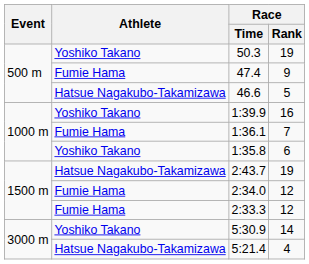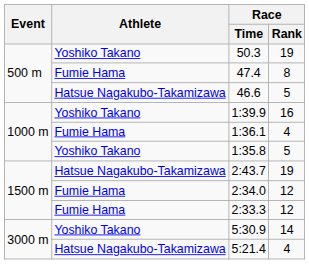 <table class="wikitable" border="1" style="font-size:90%">
 <tr>
 <th rowspan=2>Event</th>
 <th rowspan=2>Athlete</th>
 <th colspan=2>Race</th>
 </tr>
 <tr>
 <th>Time</th>
 <th>Rank</th>
 </tr>
 <tr>
 <td rowspan=3>500 m</td>
 <td><a href='#'>Yoshiko Takano</a></td>
 <td align=center>50.3</td>
 <td align=center>19</td>
 </tr>
 <tr>
 <td><a href='#'>Fumie Hama</a></td>
 <td align=center>47.4</td>
-<td align=center>9</td>
+<td align=center>8</td>
 </tr>
 <tr>
 <td><a href='#'>Hatsue Nagakubo-Takamizawa</a></td>
 <td align=center>46.6</td>
 <td align=center>5</td>
 </tr>
 <tr>
 <td rowspan=3>1000 m</td>
 <td><a href='#'>Yoshiko Takano</a></td>
 <td align=center>1:39.9</td>
 <td align=center>16</td>
 </tr>
 <tr>
 <td><a href='#'>Fumie Hama</a></td>
 <td align=center>1:36.1</td>
-<td align=center>7</td>
+<td align=center>4</td>
 </tr>
 <tr>
 <td><a href='#'>Yoshiko Takano</a></td>
 <td align=center>1:35.8</td>
-<td align=center>6</td>
+<td align=center>5</td>
 </tr>
 <tr>
 <td rowspan=3>1500 m</td>
 <td><a href='#'>Hatsue Nagakubo-Takamizawa</a></td>
 <td align=center>2:43.7</td>
 <td align=center>19</td>
 </tr>
 <tr>
 <td><a href='#'>Fumie Hama</a></td>
 <td align=center>2:34.0</td>
 <td align=center>12</td>
 </tr>
 <tr>
 <td><a href='#'>Fumie Hama</a></td>
 <td align=center>2:33.3</td>
 <td align=center>12</td>
 </tr>
 <tr>
 <td rowspan=2>3000 m</td>
 <td><a href='#'>Yoshiko Takano</a></td>
 <td align=center>5:30.9</td>
 <td align=center>14</td>
 </tr>
 <tr>
 <td><a href='#'>Hatsue Nagakubo-Takamizawa</a></td>
 <td align=center>5:21.4</td>
 <td align=center>4</td>
 </tr>
 </table>
